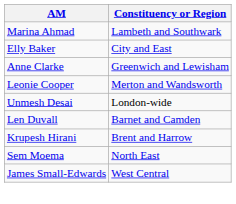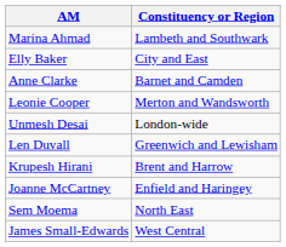 <table class="sortable wikitable" style="font-size:100%">
 <tr>
 <th><a href='#'>AM</a></th>
 <th><a href='#'>Constituency or Region</a></th>
 </tr>
 <tr>
 <td><a href='#'>Marina Ahmad</a></td>
 <td><a href='#'>Lambeth and Southwark</a></td>
 </tr>
 <tr>
 <td><a href='#'>Elly Baker</a></td>
 <td><a href='#'>City and East</a></td>
 </tr>
 <tr>
 <td><a href='#'>Anne Clarke</a></td>
-<td><a href='#'>Greenwich and Lewisham</a></td>
+<td><a href='#'>Barnet and Camden</a></td>
 </tr>
 <tr>
 <td><a href='#'>Leonie Cooper</a></td>
 <td><a href='#'>Merton and Wandsworth</a></td>
 </tr>
 <tr>
 <td><a href='#'>Unmesh Desai</a></td>
 <td>London-wide</td>
 </tr>
 <tr>
 <td><a href='#'>Len Duvall</a></td>
-<td><a href='#'>Barnet and Camden</a></td>
+<td><a href='#'>Greenwich and Lewisham</a></td>
 </tr>
 <tr>
 <td><a href='#'>Krupesh Hirani</a></td>
 <td><a href='#'>Brent and Harrow</a></td>
+</tr>
+<tr>
+<td><a href='#'>Joanne McCartney</a></td>
+<td><a href='#'>Enfield and Haringey</a></td>
 </tr>
 <tr>
 <td><a href='#'>Sem Moema</a></td>
 <td><a href='#'>North East</a></td>
 </tr>
 <tr>
 <td><a href='#'>James Small-Edwards</a></td>
 <td><a href='#'>West Central</a></td>
 </tr>
 </table>
